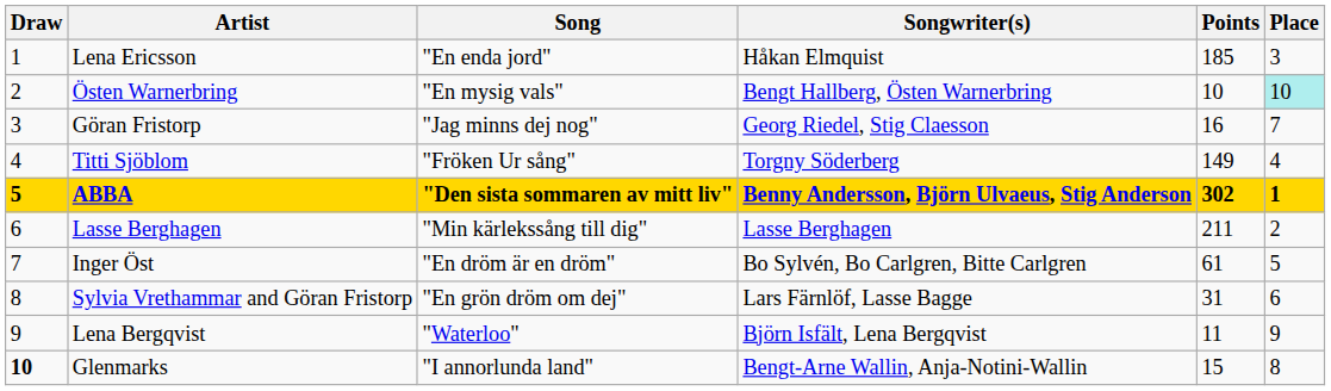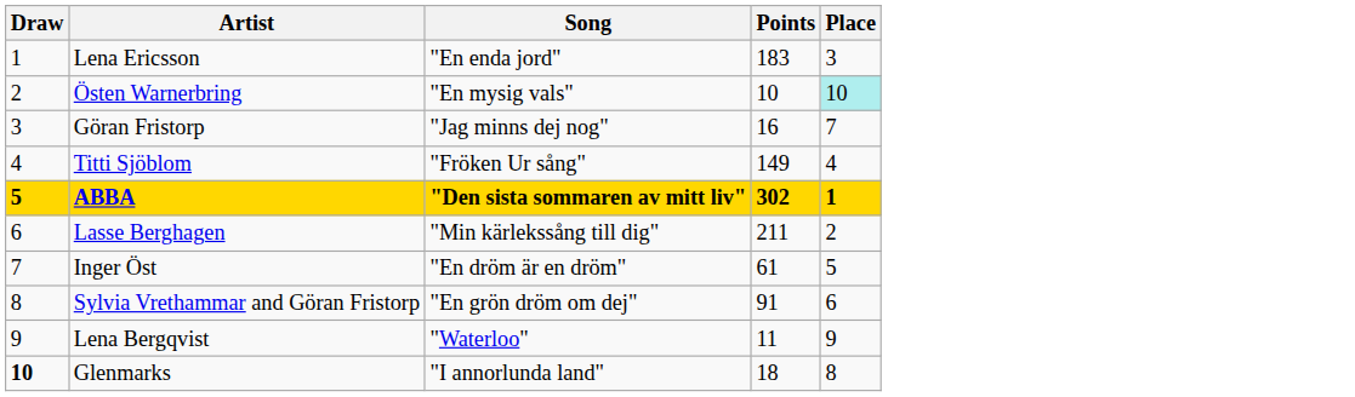 <table class="sortable wikitable">
 <tr>
 <th>Draw</th>
 <th>Artist</th>
 <th>Song</th>
-<th>Songwriter(s)</th>
 <th>Points</th>
 <th>Place</th>
 </tr>
 <tr --->
 <td>1</td>
 <td>Lena Ericsson</td>
 <td>"En enda jord"</td>
-<td>Håkan Elmquist</td>
-<td>185</td>
+<td>183</td>
 <td>3</td>
 </tr>
 <tr --->
 <td>2</td>
 <td><a href='#'>Östen Warnerbring</a></td>
 <td>"En mysig vals"</td>
-<td><a href='#'>Bengt Hallberg</a>, <a href='#'>Östen Warnerbring</a></td>
 <td>10</td>
 <td style="background: paleturquoise;">10</td>
 </tr>
 <tr --->
 <td>3</td>
 <td>Göran Fristorp</td>
 <td>"Jag minns dej nog"</td>
-<td><a href='#'>Georg Riedel</a>, <a href='#'>Stig Claesson</a></td>
 <td>16</td>
 <td>7</td>
 </tr>
 <tr --->
 <td>4</td>
 <td><a href='#'>Titti Sjöblom</a></td>
 <td>"Fröken Ur sång"</td>
-<td><a href='#'>Torgny Söderberg</a></td>
 <td>149</td>
 <td>4</td>
 </tr>
 <tr style="font-weight:bold;background:gold;">
 <td>5</td>
 <td><a href='#'>ABBA</a></td>
 <td>"Den sista sommaren av mitt liv"</td>
-<td><a href='#'>Benny Andersson</a>, <a href='#'>Björn Ulvaeus</a>, <a href='#'>Stig Anderson</a></td>
 <td>302</td>
 <td>1</td>
 </tr>
 <tr --->
 <td>6</td>
 <td><a href='#'>Lasse Berghagen</a></td>
 <td>"Min kärlekssång till dig"</td>
-<td><a href='#'>Lasse Berghagen</a></td>
 <td>211</td>
 <td>2</td>
 </tr>
 <tr --->
 <td>7</td>
 <td>Inger Öst</td>
 <td>"En dröm är en dröm"</td>
-<td>Bo Sylvén, Bo Carlgren, Bitte Carlgren</td>
 <td>61</td>
 <td>5</td>
 </tr>
 <tr --->
 <td>8</td>
 <td><a href='#'>Sylvia Vrethammar</a> and Göran Fristorp</td>
 <td>"En grön dröm om dej"</td>
-<td>Lars Färnlöf, Lasse Bagge</td>
-<td>31</td>
+<td>91</td>
 <td>6</td>
 </tr>
 <tr --->
 <td>9</td>
 <td>Lena Bergqvist</td>
 <td>"<a href='#'>Waterloo</a>"</td>
-<td><a href='#'>Björn Isfält</a>, Lena Bergqvist</td>
 <td>11</td>
 <td>9</td>
 </tr>
 <tr --->
 <td><strong>10</strong></td>
 <td>Glenmarks</td>
 <td>"I annorlunda land"</td>
-<td><a href='#'>Bengt-Arne Wallin</a>, Anja-Notini-Wallin</td>
-<td>15</td>
+<td>18</td>
 <td>8</td>
 </tr>
 </table>
